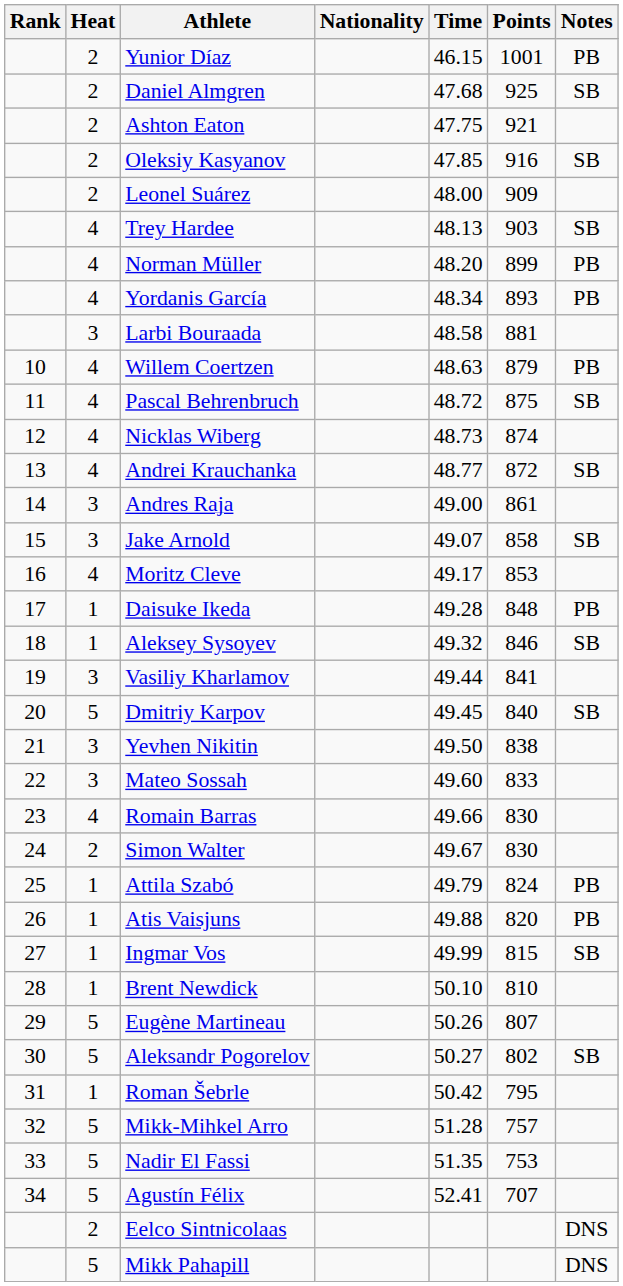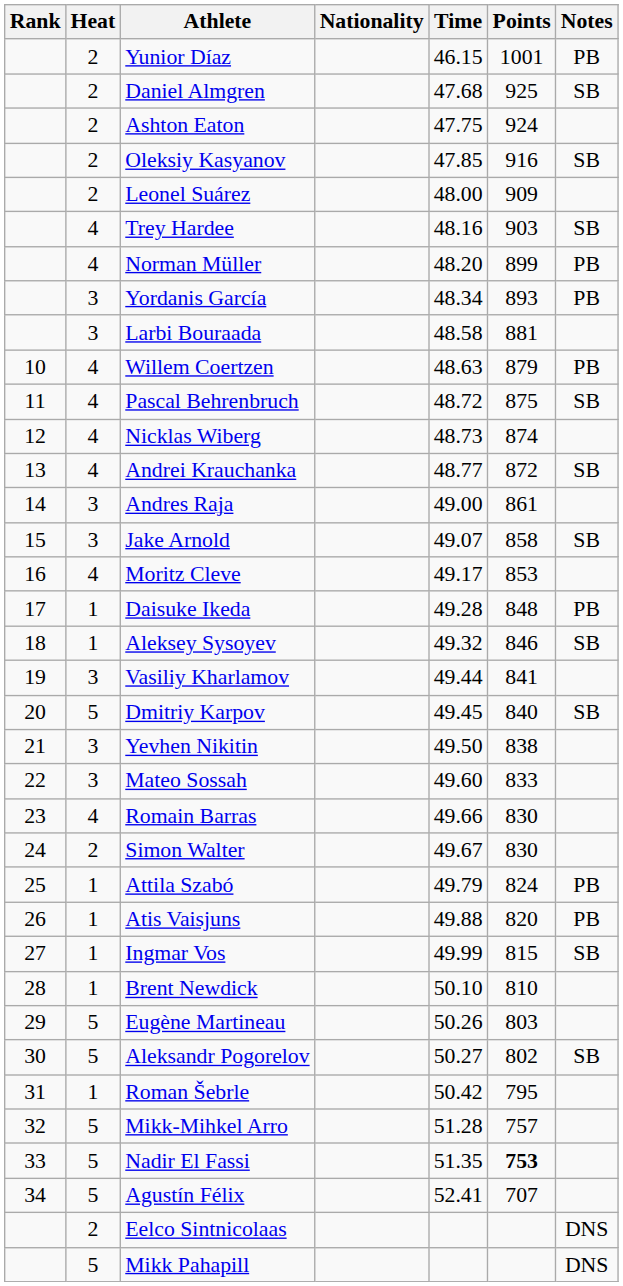 <table class="wikitable sortable" style="text-align:center">
 <tr>
 <th>Rank</th>
 <th>Heat</th>
 <th>Athlete</th>
 <th>Nationality</th>
 <th>Time</th>
 <th>Points</th>
 <th>Notes</th>
 </tr>
 <tr>
 <td></td>
 <td>2</td>
 <td align=left><a href='#'>Yunior Díaz</a></td>
 <td align=left></td>
 <td>46.15</td>
 <td>1001</td>
 <td>PB</td>
 </tr>
 <tr>
 <td></td>
 <td>2</td>
 <td align=left><a href='#'>Daniel Almgren</a></td>
 <td align=left></td>
 <td>47.68</td>
 <td>925</td>
 <td>SB</td>
 </tr>
 <tr>
 <td></td>
 <td>2</td>
 <td align=left><a href='#'>Ashton Eaton</a></td>
 <td align=left></td>
 <td>47.75</td>
-<td>921</td>
+<td>924</td>
 <td></td>
 </tr>
 <tr>
 <td></td>
 <td>2</td>
 <td align=left><a href='#'>Oleksiy Kasyanov</a></td>
 <td align=left></td>
 <td>47.85</td>
 <td>916</td>
 <td>SB</td>
 </tr>
 <tr>
 <td></td>
 <td>2</td>
 <td align=left><a href='#'>Leonel Suárez</a></td>
 <td align=left></td>
 <td>48.00</td>
 <td>909</td>
 <td></td>
 </tr>
 <tr>
 <td></td>
 <td>4</td>
 <td align=left><a href='#'>Trey Hardee</a></td>
 <td align=left></td>
-<td>48.13</td>
+<td>48.16</td>
 <td>903</td>
 <td>SB</td>
 </tr>
 <tr>
 <td></td>
 <td>4</td>
 <td align=left><a href='#'>Norman Müller</a></td>
 <td align=left></td>
 <td>48.20</td>
 <td>899</td>
 <td>PB</td>
 </tr>
 <tr>
 <td></td>
-<td>4</td>
+<td>3</td>
 <td align=left><a href='#'>Yordanis García</a></td>
 <td align=left></td>
 <td>48.34</td>
 <td>893</td>
 <td>PB</td>
 </tr>
 <tr>
 <td></td>
 <td>3</td>
 <td align=left><a href='#'>Larbi Bouraada</a></td>
 <td align=left></td>
 <td>48.58</td>
 <td>881</td>
 <td></td>
 </tr>
 <tr>
 <td>10</td>
 <td>4</td>
 <td align=left><a href='#'>Willem Coertzen</a></td>
 <td align=left></td>
 <td>48.63</td>
 <td>879</td>
 <td>PB</td>
 </tr>
 <tr>
 <td>11</td>
 <td>4</td>
 <td align=left><a href='#'>Pascal Behrenbruch</a></td>
 <td align=left></td>
 <td>48.72</td>
 <td>875</td>
 <td>SB</td>
 </tr>
 <tr>
 <td>12</td>
 <td>4</td>
 <td align=left><a href='#'>Nicklas Wiberg</a></td>
 <td align=left></td>
 <td>48.73</td>
 <td>874</td>
 <td></td>
 </tr>
 <tr>
 <td>13</td>
 <td>4</td>
 <td align=left><a href='#'>Andrei Krauchanka</a></td>
 <td align=left></td>
 <td>48.77</td>
 <td>872</td>
 <td>SB</td>
 </tr>
 <tr>
 <td>14</td>
 <td>3</td>
 <td align=left><a href='#'>Andres Raja</a></td>
 <td align=left></td>
 <td>49.00</td>
 <td>861</td>
 <td></td>
 </tr>
 <tr>
 <td>15</td>
 <td>3</td>
 <td align=left><a href='#'>Jake Arnold</a></td>
 <td align=left></td>
 <td>49.07</td>
 <td>858</td>
 <td>SB</td>
 </tr>
 <tr>
 <td>16</td>
 <td>4</td>
 <td align=left><a href='#'>Moritz Cleve</a></td>
 <td align=left></td>
 <td>49.17</td>
 <td>853</td>
 <td></td>
 </tr>
 <tr>
 <td>17</td>
 <td>1</td>
 <td align=left><a href='#'>Daisuke Ikeda</a></td>
 <td align=left></td>
 <td>49.28</td>
 <td>848</td>
 <td>PB</td>
 </tr>
 <tr>
 <td>18</td>
 <td>1</td>
 <td align=left><a href='#'>Aleksey Sysoyev</a></td>
 <td align=left></td>
 <td>49.32</td>
 <td>846</td>
 <td>SB</td>
 </tr>
 <tr>
 <td>19</td>
 <td>3</td>
 <td align=left><a href='#'>Vasiliy Kharlamov</a></td>
 <td align=left></td>
 <td>49.44</td>
 <td>841</td>
 <td></td>
 </tr>
 <tr>
 <td>20</td>
 <td>5</td>
 <td align=left><a href='#'>Dmitriy Karpov</a></td>
 <td align=left></td>
 <td>49.45</td>
 <td>840</td>
 <td>SB</td>
 </tr>
 <tr>
 <td>21</td>
 <td>3</td>
 <td align=left><a href='#'>Yevhen Nikitin</a></td>
 <td align=left></td>
 <td>49.50</td>
 <td>838</td>
 <td></td>
 </tr>
 <tr>
 <td>22</td>
 <td>3</td>
 <td align=left><a href='#'>Mateo Sossah</a></td>
 <td align=left></td>
 <td>49.60</td>
 <td>833</td>
 <td></td>
 </tr>
 <tr>
 <td>23</td>
 <td>4</td>
 <td align=left><a href='#'>Romain Barras</a></td>
 <td align=left></td>
 <td>49.66</td>
 <td>830</td>
 <td></td>
 </tr>
 <tr>
 <td>24</td>
 <td>2</td>
 <td align=left><a href='#'>Simon Walter</a></td>
 <td align=left></td>
 <td>49.67</td>
 <td>830</td>
 <td></td>
 </tr>
 <tr>
 <td>25</td>
 <td>1</td>
 <td align=left><a href='#'>Attila Szabó</a></td>
 <td align=left></td>
 <td>49.79</td>
 <td>824</td>
 <td>PB</td>
 </tr>
 <tr>
 <td>26</td>
 <td>1</td>
 <td align=left><a href='#'>Atis Vaisjuns</a></td>
 <td align=left></td>
 <td>49.88</td>
 <td>820</td>
 <td>PB</td>
 </tr>
 <tr>
 <td>27</td>
 <td>1</td>
 <td align=left><a href='#'>Ingmar Vos</a></td>
 <td align=left></td>
 <td>49.99</td>
 <td>815</td>
 <td>SB</td>
 </tr>
 <tr>
 <td>28</td>
 <td>1</td>
 <td align=left><a href='#'>Brent Newdick</a></td>
 <td align=left></td>
 <td>50.10</td>
 <td>810</td>
 <td></td>
 </tr>
 <tr>
 <td>29</td>
 <td>5</td>
 <td align=left><a href='#'>Eugène Martineau</a></td>
 <td align=left></td>
 <td>50.26</td>
-<td>807</td>
+<td>803</td>
 <td></td>
 </tr>
 <tr>
 <td>30</td>
 <td>5</td>
 <td align=left><a href='#'>Aleksandr Pogorelov</a></td>
 <td align=left></td>
 <td>50.27</td>
 <td>802</td>
 <td>SB</td>
 </tr>
 <tr>
 <td>31</td>
 <td>1</td>
 <td align=left><a href='#'>Roman Šebrle</a></td>
 <td align=left></td>
 <td>50.42</td>
 <td>795</td>
 <td></td>
 </tr>
 <tr>
 <td>32</td>
 <td>5</td>
 <td align=left><a href='#'>Mikk-Mihkel Arro</a></td>
 <td align=left></td>
 <td>51.28</td>
 <td>757</td>
 <td></td>
 </tr>
 <tr>
 <td>33</td>
 <td>5</td>
 <td align=left><a href='#'>Nadir El Fassi</a></td>
 <td align=left></td>
 <td>51.35</td>
-<td>753</td>
+<td><strong>753</strong></td>
 <td></td>
 </tr>
 <tr>
 <td>34</td>
 <td>5</td>
 <td align=left><a href='#'>Agustín Félix</a></td>
 <td align=left></td>
 <td>52.41</td>
 <td>707</td>
 <td></td>
 </tr>
 <tr>
 <td></td>
 <td>2</td>
 <td align=left><a href='#'>Eelco Sintnicolaas</a></td>
 <td align=left></td>
 <td></td>
 <td></td>
 <td>DNS</td>
 </tr>
 <tr>
 <td></td>
 <td>5</td>
 <td align=left><a href='#'>Mikk Pahapill</a></td>
 <td align=left></td>
 <td></td>
 <td></td>
 <td>DNS</td>
 </tr>
 </table>
